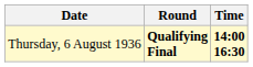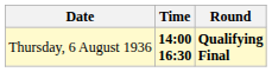 <table class="wikitable">
 <tr>
 <th>Date</th>
+<th>Time</th>
 <th>Round</th>
-<th>Time</th>
 </tr>
 <tr style=background:lemonchiffon>
 <td>Thursday, 6 August 1936</td>
+<td><strong>14:00</strong><br><strong>16:30</strong></td>
 <td><strong>Qualifying</strong><br><strong>Final</strong></td>
-<td><strong>14:00</strong><br><strong>16:30</strong></td>
 </tr>
 </table>
